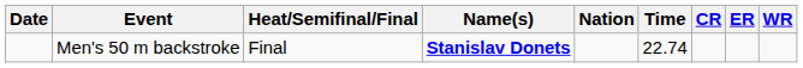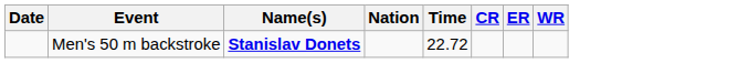 <table class="wikitable sortable">
 <tr>
 <th>Date</th>
 <th>Event</th>
-<th>Heat/Semifinal/Final</th>
 <th>Name(s)</th>
 <th>Nation</th>
 <th>Time</th>
 <th><a href='#'>CR</a></th>
 <th><a href='#'>ER</a></th>
 <th><a href='#'>WR</a></th>
 </tr>
 <tr>
 <td></td>
 <td>Men's 50 m backstroke</td>
-<td>Final</td>
 <td><strong><a href='#'>Stanislav Donets</a></strong></td>
 <td></td>
-<td align="right">22.74</td>
+<td align="right">22.72</td>
 <td align="center"></td>
 <td align="center"></td>
 <td align="center"></td>
 </tr>
 </table>
